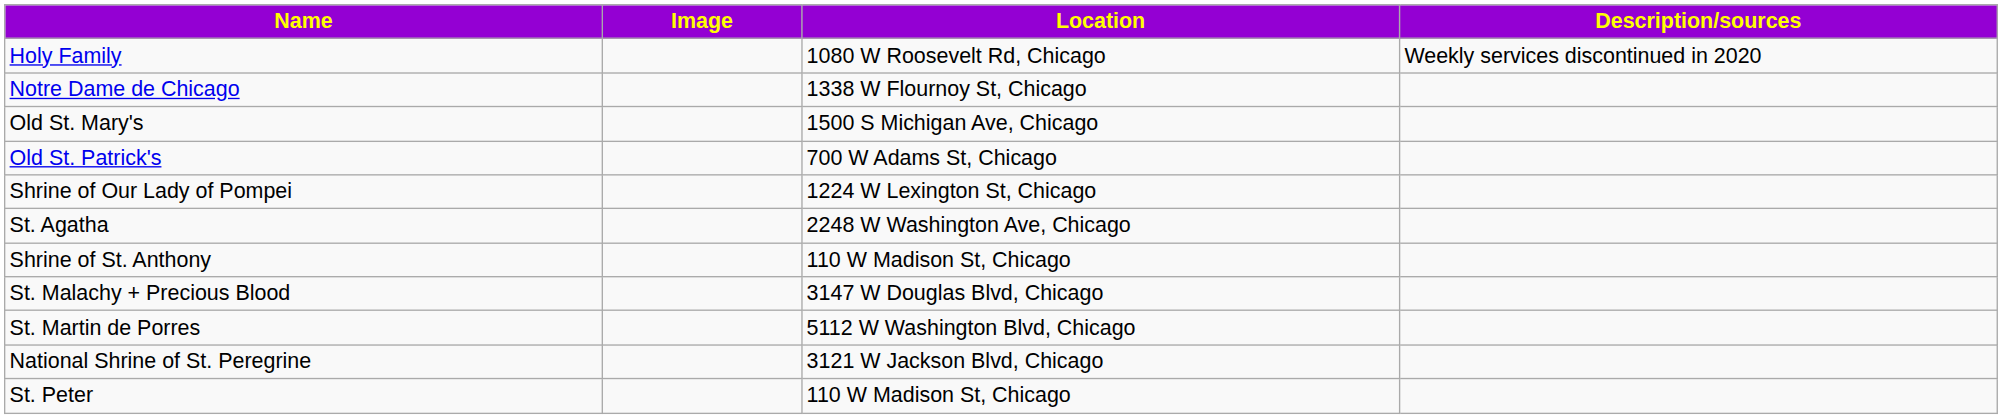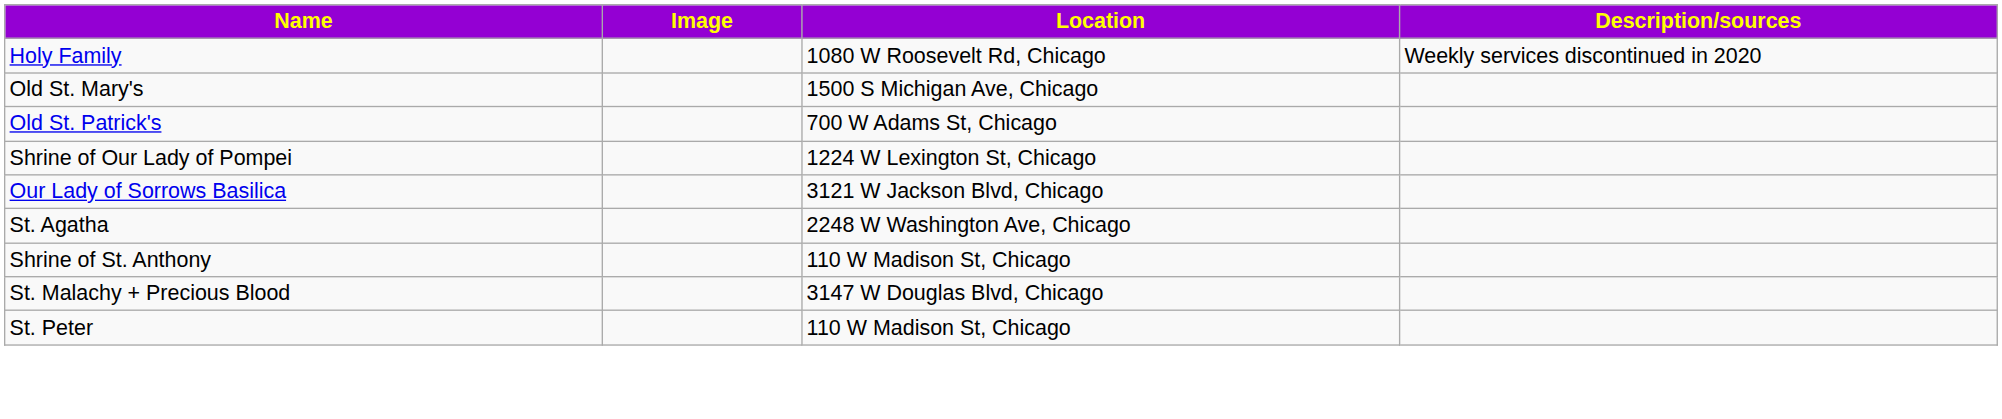 <table class="wikitable sortable" style="width:75%">
 <tr>
 <th style="background:darkviolet; color:yellow;" width="30%"><strong>Name</strong></th>
 <th style="background:darkviolet; color:yellow;" width="10%"><strong>Image</strong></th>
 <th style="background:darkviolet; color:yellow;" width="30%"><strong>Location</strong></th>
 <th style="background:darkviolet; color:yellow;" width="30%"><strong>Description/sources</strong></th>
 </tr>
 <tr>
 <td><a href='#'>Holy Family</a></td>
 <td></td>
 <td>1080 W Roosevelt Rd, Chicago</td>
 <td>Weekly services discontinued in 2020</td>
-</tr>
-<tr>
-<td><a href='#'>Notre Dame de Chicago</a></td>
-<td></td>
-<td>1338 W Flournoy St, Chicago</td>
-<td></td>
 </tr>
 <tr>
 <td>Old St. Mary's</td>
 <td></td>
 <td>1500 S Michigan Ave, Chicago</td>
 <td></td>
 </tr>
 <tr>
 <td><a href='#'>Old St. Patrick's</a></td>
 <td></td>
 <td>700 W Adams St, Chicago</td>
 <td></td>
 </tr>
 <tr>
 <td>Shrine of Our Lady of Pompei</td>
 <td></td>
 <td>1224 W Lexington St, Chicago</td>
+<td></td>
+</tr>
+<tr>
+<td><a href='#'>Our Lady of Sorrows Basilica</a></td>
+<td></td>
+<td>3121 W Jackson Blvd, Chicago</td>
 <td></td>
 </tr>
 <tr>
 <td>St. Agatha</td>
 <td></td>
 <td>2248 W Washington Ave, Chicago</td>
 <td></td>
 </tr>
 <tr>
 <td>Shrine of St. Anthony</td>
 <td></td>
 <td>110 W Madison St, Chicago</td>
 <td></td>
 </tr>
 <tr>
 <td>St. Malachy + Precious Blood</td>
 <td></td>
 <td>3147 W Douglas Blvd, Chicago</td>
 <td></td>
 </tr>
 <tr>
-<td>St. Martin de Porres</td>
-<td></td>
-<td>5112 W Washington Blvd, Chicago</td>
-<td></td>
-</tr>
-<tr>
-<td>National Shrine of St. Peregrine</td>
-<td></td>
-<td>3121 W Jackson Blvd, Chicago</td>
-<td></td>
-</tr>
-<tr>
 <td>St. Peter</td>
 <td></td>
 <td>110 W Madison St, Chicago</td>
 <td></td>
 </tr>
 </table>
